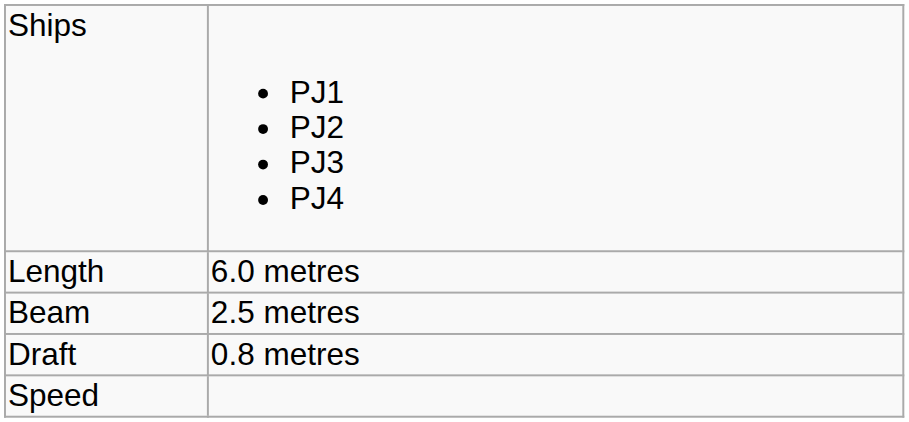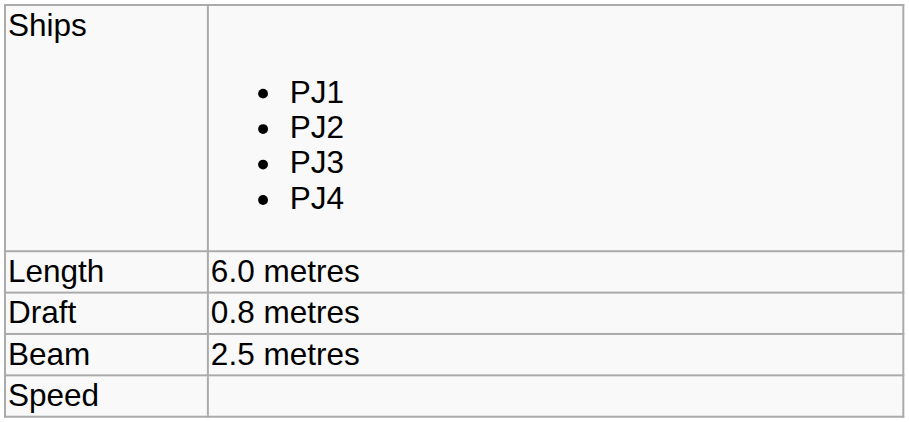 <table align="left" border="1" style="background: #F9F9F9; border: 1px solid #AAA; border-collapse: collapse">
 <tr>
 <td valign="top" width="100">Ships</td>
 <td valign="top" width="350"><br><ul><li>PJ1</li><li>PJ2</li><li>PJ3</li><li>PJ4</li></ul></td>
 </tr>
 <tr>
 <td valign="top" width="100">Length</td>
 <td valign="top" width="350">6.0 metres</td>
 </tr>
 <tr>
+<td valign="top" width="100">Draft</td>
+<td valign="top" width="350">0.8 metres</td>
+</tr>
+<tr>
 <td valign="top" width="100">Beam</td>
 <td valign="top" width="350">2.5 metres</td>
-</tr>
-<tr>
-<td valign="top" width="100">Draft</td>
-<td valign="top" width="350">0.8 metres</td>
 </tr>
 <tr>
 <td valign="top" width="100">Speed</td>
 <td valign="top" width="350"></td>
 </tr>
 </table>
